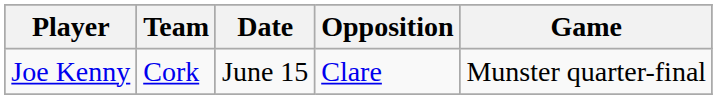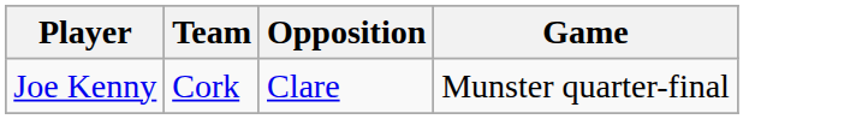 <table class="wikitable">
 <tr>
 <th>Player</th>
 <th>Team</th>
-<th>Date</th>
 <th>Opposition</th>
 <th>Game</th>
 </tr>
 <tr>
 <td><a href='#'>Joe Kenny</a></td>
 <td><a href='#'>Cork</a></td>
-<td>June 15</td>
 <td><a href='#'>Clare</a></td>
 <td>Munster quarter-final</td>
 </tr>
 </table>
